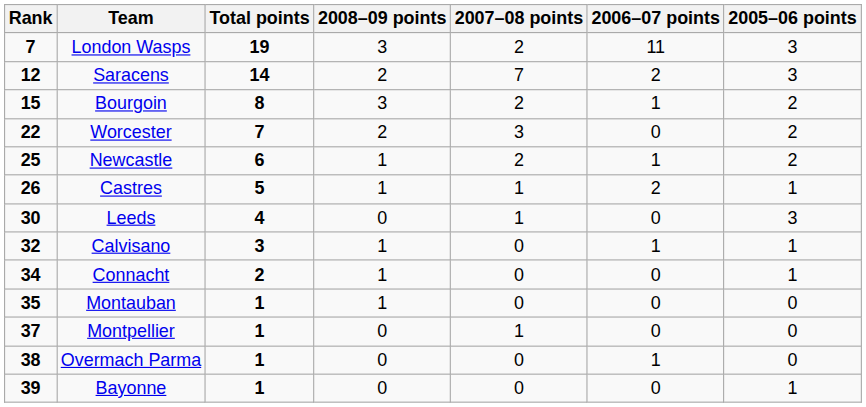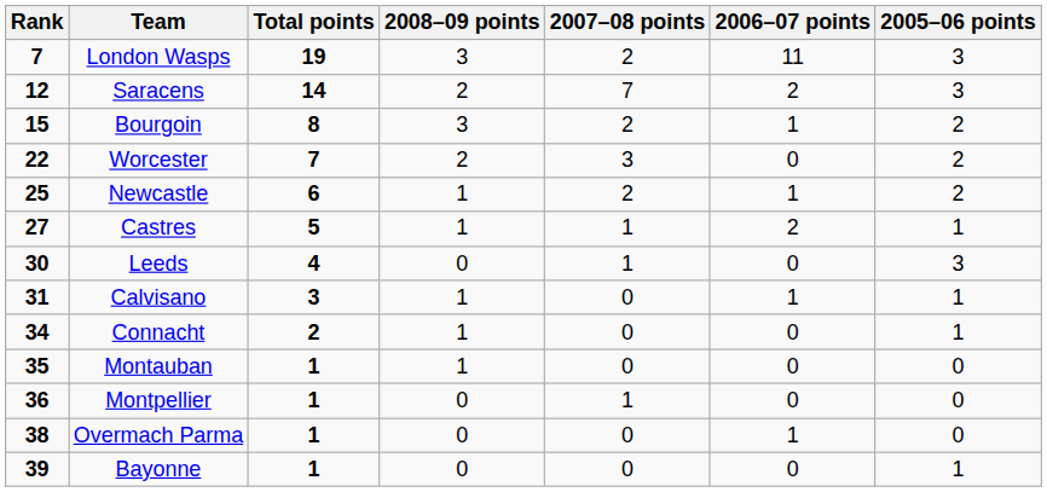 <table class="wikitable" style="text-align: center">
 <tr>
 <th>Rank</th>
 <th>Team</th>
 <th>Total points</th>
 <th>2008–09 points</th>
 <th>2007–08 points</th>
 <th>2006–07 points</th>
 <th>2005–06 points</th>
 </tr>
 <tr>
 <td><strong>7</strong></td>
 <td><a href='#'>London Wasps</a></td>
 <td><strong>19</strong></td>
 <td>3</td>
 <td>2</td>
 <td>11</td>
 <td>3</td>
 </tr>
 <tr>
 <td><strong>12</strong></td>
 <td><a href='#'>Saracens</a></td>
 <td><strong>14</strong></td>
 <td>2</td>
 <td>7</td>
 <td>2</td>
 <td>3</td>
 </tr>
 <tr>
 <td><strong>15</strong></td>
 <td><a href='#'>Bourgoin</a></td>
 <td><strong>8</strong></td>
 <td>3</td>
 <td>2</td>
 <td>1</td>
 <td>2</td>
 </tr>
 <tr>
 <td><strong>22</strong></td>
 <td><a href='#'>Worcester</a></td>
 <td><strong>7</strong></td>
 <td>2</td>
 <td>3</td>
 <td>0</td>
 <td>2</td>
 </tr>
 <tr>
 <td><strong>25</strong></td>
 <td><a href='#'>Newcastle</a></td>
 <td><strong>6</strong></td>
 <td>1</td>
 <td>2</td>
 <td>1</td>
 <td>2</td>
 </tr>
 <tr>
-<td><strong>26</strong></td>
+<td><strong>27</strong></td>
 <td><a href='#'>Castres</a></td>
 <td><strong>5</strong></td>
 <td>1</td>
 <td>1</td>
 <td>2</td>
 <td>1</td>
 </tr>
 <tr>
 <td><strong>30</strong></td>
 <td><a href='#'>Leeds</a></td>
 <td><strong>4</strong></td>
 <td>0</td>
 <td>1</td>
 <td>0</td>
 <td>3</td>
 </tr>
 <tr>
-<td><strong>32</strong></td>
+<td><strong>31</strong></td>
 <td><a href='#'>Calvisano</a></td>
 <td><strong>3</strong></td>
 <td>1</td>
 <td>0</td>
 <td>1</td>
 <td>1</td>
 </tr>
 <tr>
 <td><strong>34</strong></td>
 <td><a href='#'>Connacht</a></td>
 <td><strong>2</strong></td>
 <td>1</td>
 <td>0</td>
 <td>0</td>
 <td>1</td>
 </tr>
 <tr>
 <td><strong>35</strong></td>
 <td><a href='#'>Montauban</a></td>
 <td><strong>1</strong></td>
 <td>1</td>
 <td>0</td>
 <td>0</td>
 <td>0</td>
 </tr>
 <tr>
-<td><strong>37</strong></td>
+<td><strong>36</strong></td>
 <td><a href='#'>Montpellier</a></td>
 <td><strong>1</strong></td>
 <td>0</td>
 <td>1</td>
 <td>0</td>
 <td>0</td>
 </tr>
 <tr>
 <td><strong>38</strong></td>
 <td><a href='#'>Overmach Parma</a></td>
 <td><strong>1</strong></td>
 <td>0</td>
 <td>0</td>
 <td>1</td>
 <td>0</td>
 </tr>
 <tr>
 <td><strong>39</strong></td>
 <td><a href='#'>Bayonne</a></td>
 <td><strong>1</strong></td>
 <td>0</td>
 <td>0</td>
 <td>0</td>
 <td>1</td>
 </tr>
 </table>
